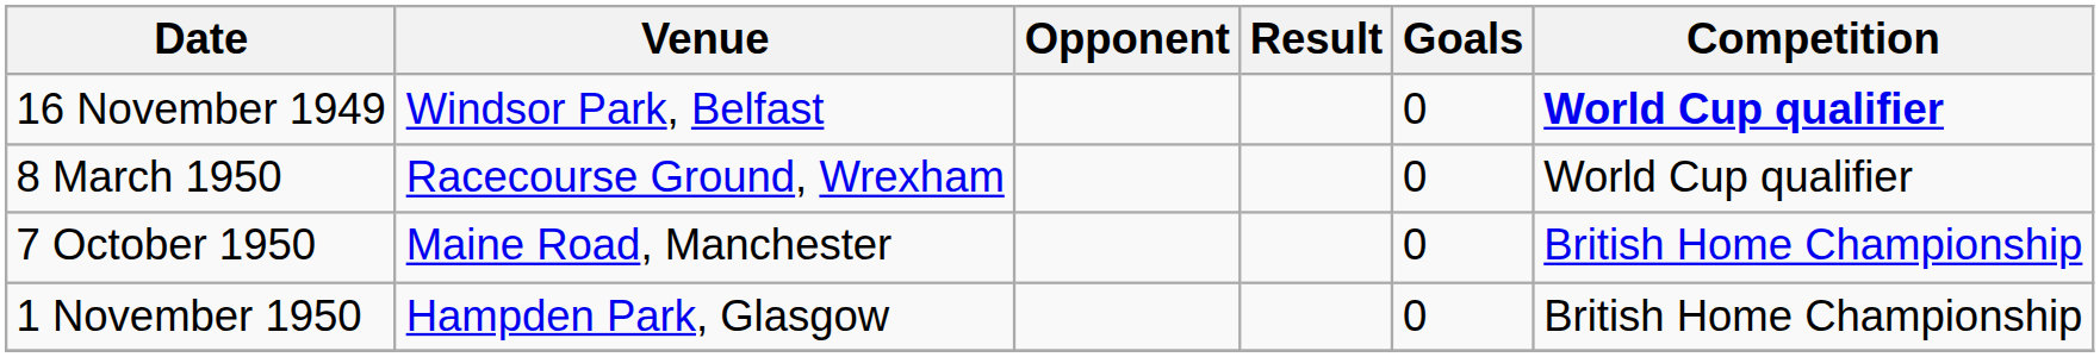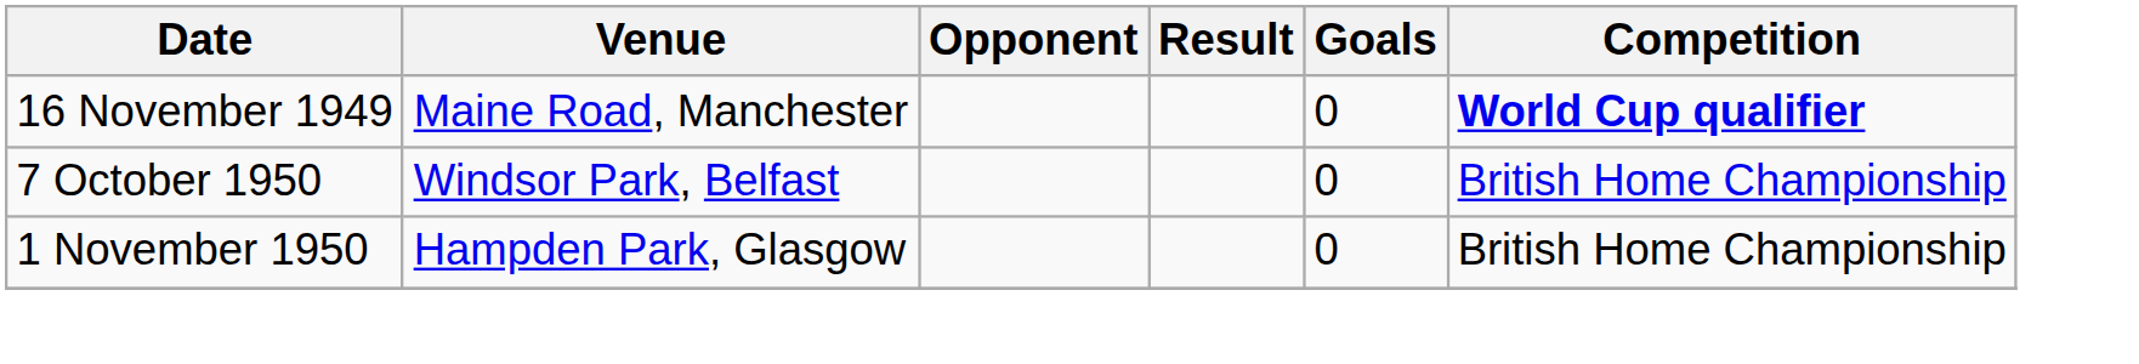 <table class="wikitable">
 <tr>
 <th>Date</th>
 <th>Venue</th>
 <th>Opponent</th>
 <th>Result</th>
 <th>Goals</th>
 <th>Competition</th>
 </tr>
 <tr>
 <td>16 November 1949</td>
-<td><a href='#'>Windsor Park</a>, <a href='#'>Belfast</a></td>
+<td><a href='#'>Maine Road</a>, Manchester</td>
 <td></td>
 <td></td>
 <td>0</td>
 <td><strong><a href='#'>World Cup qualifier</a></strong></td>
 </tr>
 <tr>
-<td>8 March 1950</td>
-<td><a href='#'>Racecourse Ground</a>, <a href='#'>Wrexham</a></td>
-<td></td>
-<td></td>
-<td>0</td>
-<td>World Cup qualifier</td>
-</tr>
-<tr>
 <td>7 October 1950</td>
-<td><a href='#'>Maine Road</a>, Manchester</td>
+<td><a href='#'>Windsor Park</a>, <a href='#'>Belfast</a></td>
 <td></td>
 <td></td>
 <td>0</td>
 <td><a href='#'>British Home Championship</a></td>
 </tr>
 <tr>
 <td>1 November 1950</td>
 <td><a href='#'>Hampden Park</a>, Glasgow</td>
 <td></td>
 <td></td>
 <td>0</td>
 <td>British Home Championship</td>
 </tr>
 <tr>
 </tr>
 </table>
